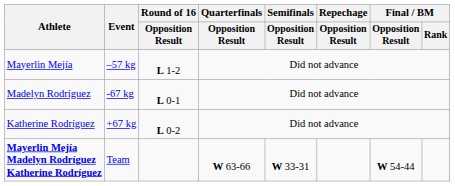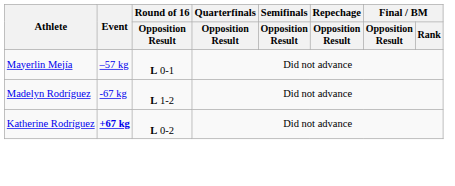 <table class="wikitable" style="font-size:90%">
 <tr>
 <th rowspan=2>Athlete</th>
 <th rowspan=2>Event</th>
 <th>Round of 16</th>
 <th>Quarterfinals</th>
 <th>Semifinals</th>
 <th>Repechage</th>
 <th colspan=2>Final / BM</th>
 </tr>
 <tr style="font-size:95%">
 <th>Opposition<br>Result</th>
 <th>Opposition<br>Result</th>
 <th>Opposition<br>Result</th>
 <th>Opposition<br>Result</th>
 <th>Opposition<br>Result</th>
 <th>Rank</th>
 </tr>
 <tr align=center>
 <td align=left><a href='#'>Mayerlin Mejía</a></td>
 <td align=left><a href='#'>–57 kg</a></td>
-<td><br><strong>L</strong> 1-2</td>
+<td><br><strong>L</strong> 0-1</td>
 <td colspan=5>Did not advance</td>
 </tr>
 <tr align=center>
 <td align=left><a href='#'>Madelyn Rodríguez</a></td>
 <td align=left><a href='#'>-67 kg</a></td>
-<td><br><strong>L</strong> 0-1</td>
+<td><br><strong>L</strong> 1-2</td>
 <td colspan=5>Did not advance</td>
 </tr>
 <tr align=center>
 <td align=left><a href='#'>Katherine Rodríguez</a></td>
-<td align=left><a href='#'>+67 kg</a></td>
+<td align=left><strong><a href='#'>+67 kg</a></strong></td>
 <td><br><strong>L</strong> 0-2</td>
 <td colspan=5>Did not advance</td>
 </tr>
-<tr align=center>
-<td align=left><strong><a href='#'>Mayerlin Mejía</a><br><a href='#'>Madelyn Rodríguez</a><br><a href='#'>Katherine Rodríguez</a></strong></td>
-<td align=left><a href='#'>Team</a></td>
-<td></td>
-<td><br><strong>W</strong> 63-66</td>
-<td><br><strong>W</strong> 33-31</td>
-<td></td>
-<td><br><strong>W</strong> 54-44</td>
-<td></td>
-</tr>
 </table>
